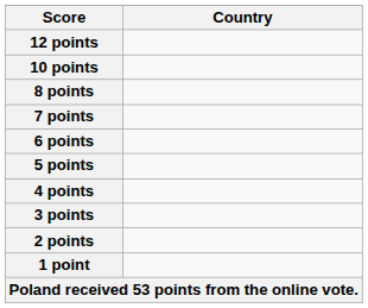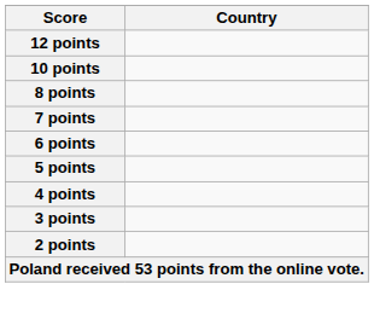 <table class="wikitable">
 <tr>
 </tr>
 <tr>
 <th scope="col" width="33%">Score</th>
 <th scope="col">Country</th>
 </tr>
 <tr>
 <th scope="row">12 points</th>
 <td></td>
 </tr>
 <tr>
 <th scope="row">10 points</th>
 <td></td>
 </tr>
 <tr>
 <th scope="row">8 points</th>
 <td></td>
 </tr>
 <tr>
 <th scope="row">7 points</th>
 <td></td>
 </tr>
 <tr>
 <th scope="row">6 points</th>
 <td></td>
 </tr>
 <tr>
 <th scope="row">5 points</th>
 <td></td>
 </tr>
 <tr>
 <th scope="row">4 points</th>
 <td></td>
 </tr>
 <tr>
 <th scope="row">3 points</th>
 <td></td>
 </tr>
 <tr>
 <th scope="row">2 points</th>
 <td></td>
 </tr>
 <tr>
-<th scope="row">1 point</th>
-<td></td>
-</tr>
-<tr>
 <th colspan="2">Poland received 53 points from the online vote.</th>
 </tr>
 </table>
